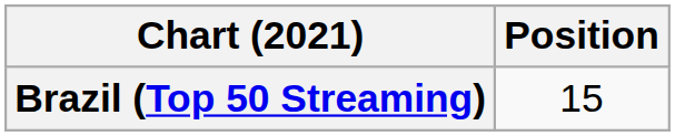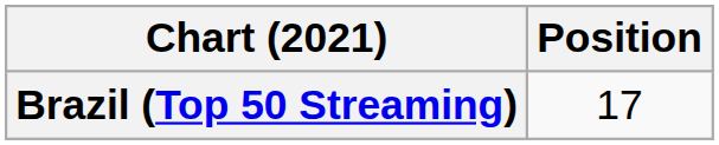 <table class="wikitable sortable plainrowheaders" style="text-align:center">
 <tr>
 <th scope="col">Chart (2021)</th>
 <th scope="col">Position</th>
 </tr>
 <tr>
 <th scope="row">Brazil (<a href='#'>Top 50 Streaming</a>)</th>
-<td>15</td>
+<td>17</td>
 </tr>
 </table>
